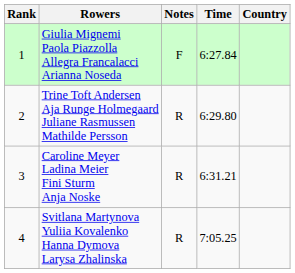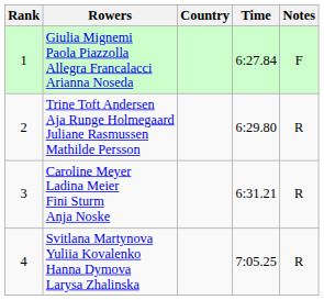 <table class="wikitable" style="text-align:center">
 <tr>
 <th>Rank</th>
 <th>Rowers</th>
+<th>Country</th>
+<th>Time</th>
 <th>Notes</th>
-<th>Time</th>
-<th>Country</th>
 </tr>
 <tr bgcolor=ccffcc>
 <td>1</td>
 <td align="left"><a href='#'>Giulia Mignemi</a><br><a href='#'>Paola Piazzolla</a><br><a href='#'>Allegra Francalacci</a><br><a href='#'>Arianna Noseda</a></td>
+<td align="left"></td>
+<td>6:27.84</td>
 <td>F</td>
-<td>6:27.84</td>
-<td align="left"></td>
 </tr>
 <tr>
 <td>2</td>
 <td align="left"><a href='#'>Trine Toft Andersen</a><br><a href='#'>Aja Runge Holmegaard</a><br><a href='#'>Juliane Rasmussen</a><br><a href='#'>Mathilde Persson</a></td>
+<td align="left"></td>
+<td>6:29.80</td>
 <td>R</td>
-<td>6:29.80</td>
-<td align="left"></td>
 </tr>
 <tr>
 <td>3</td>
 <td align="left"><a href='#'>Caroline Meyer</a><br><a href='#'>Ladina Meier</a><br><a href='#'>Fini Sturm</a><br><a href='#'>Anja Noske</a></td>
+<td align="left"></td>
+<td>6:31.21</td>
 <td>R</td>
-<td>6:31.21</td>
-<td align="left"></td>
 </tr>
 <tr>
 <td>4</td>
 <td align="left"><a href='#'>Svitlana Martynova</a><br><a href='#'>Yuliia Kovalenko</a><br><a href='#'>Hanna Dymova</a><br><a href='#'>Larysa Zhalinska</a></td>
+<td align="left"></td>
+<td>7:05.25</td>
 <td>R</td>
-<td>7:05.25</td>
-<td align="left"></td>
 </tr>
 </table>
